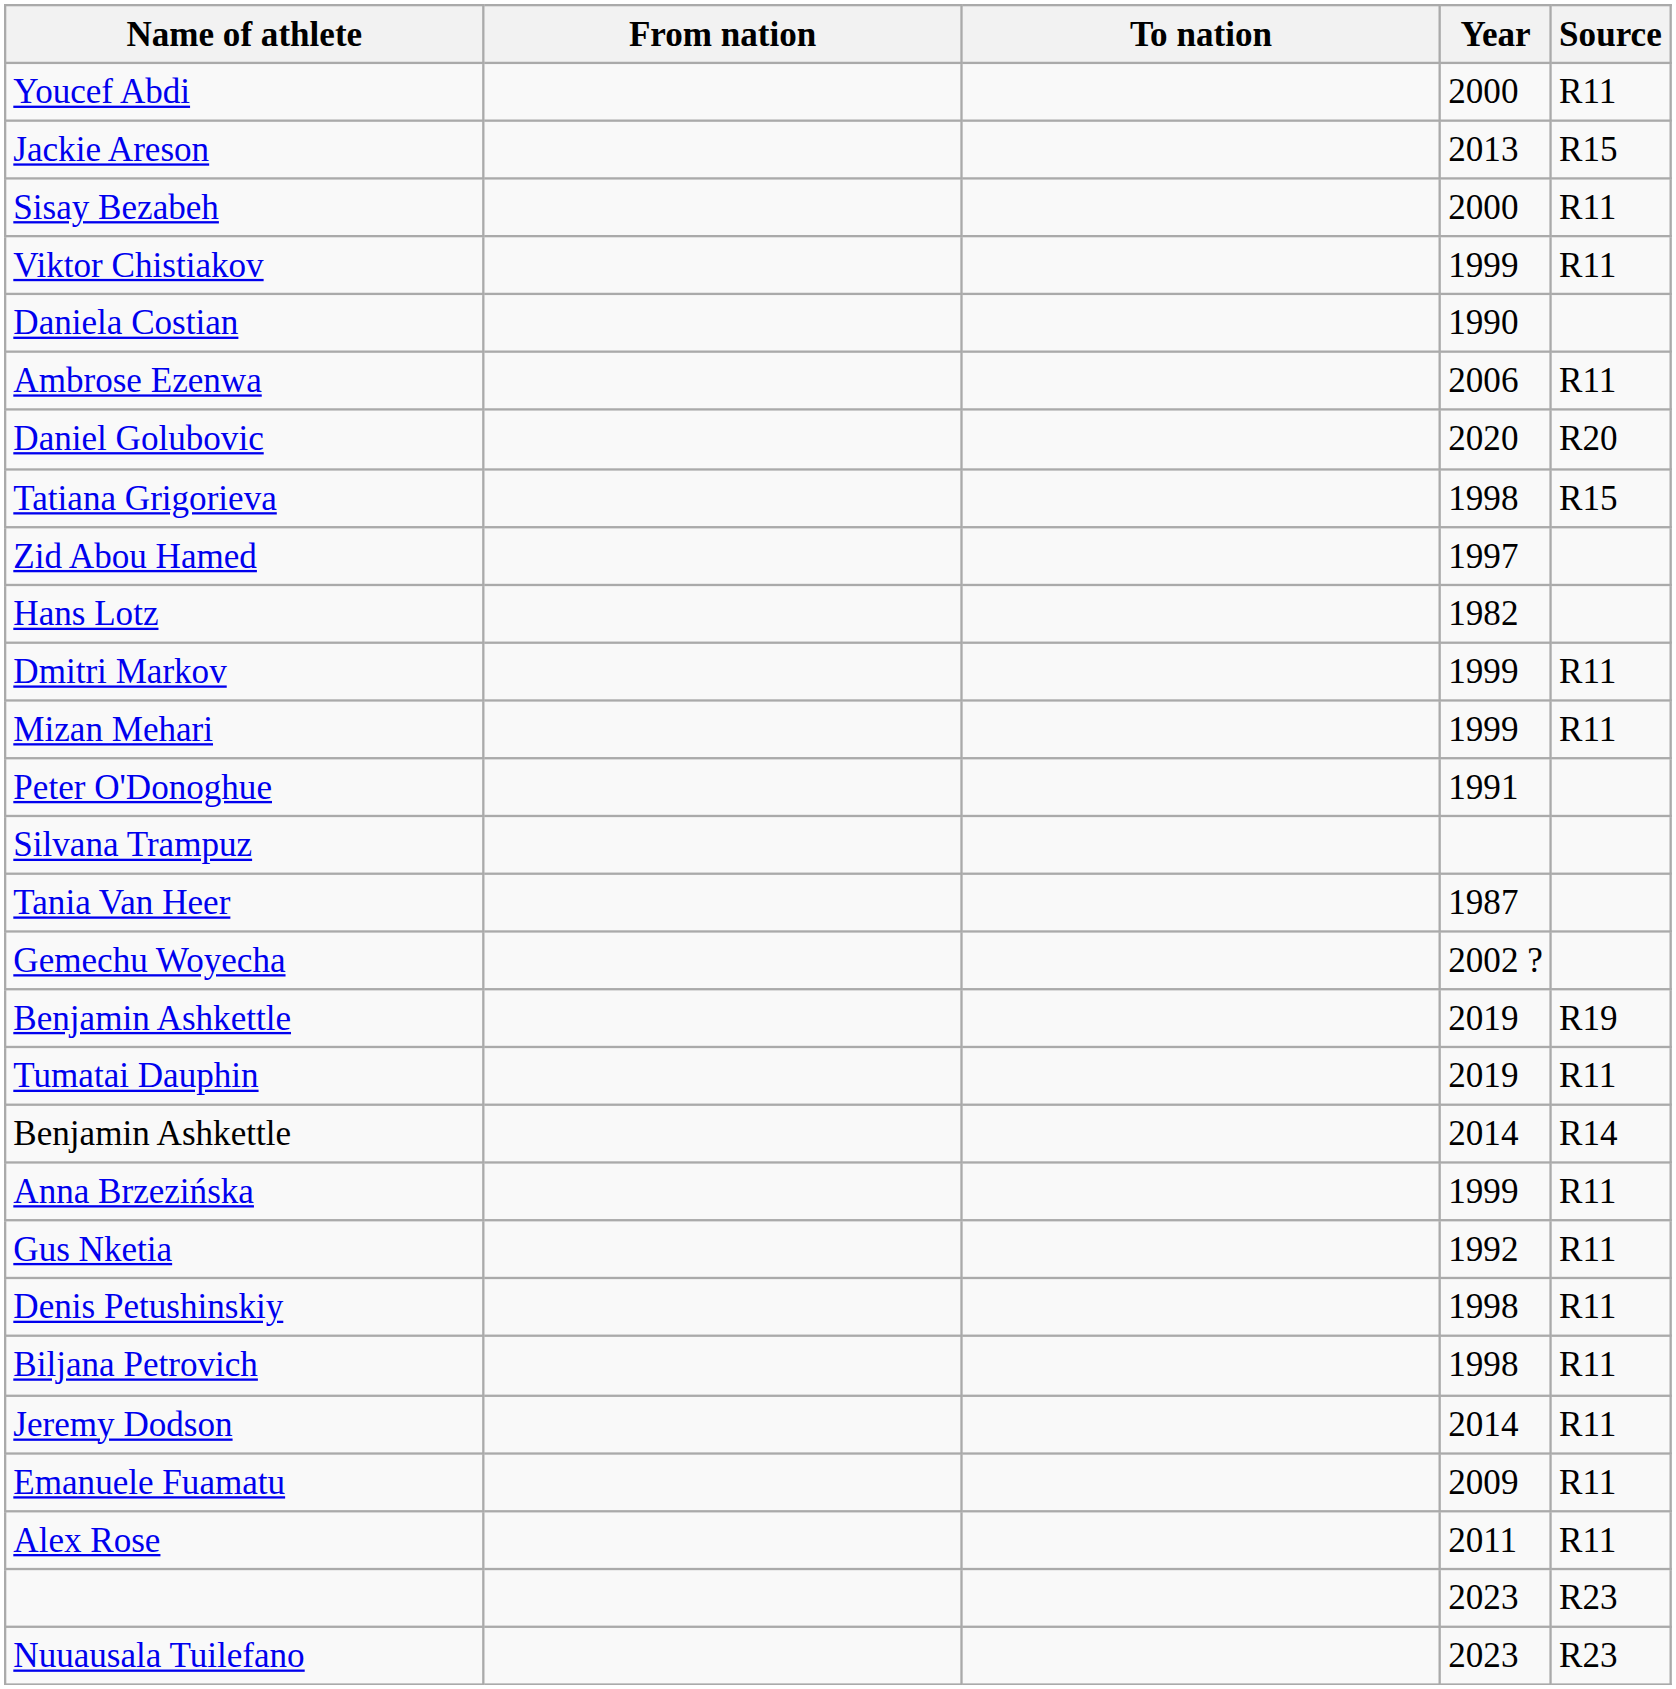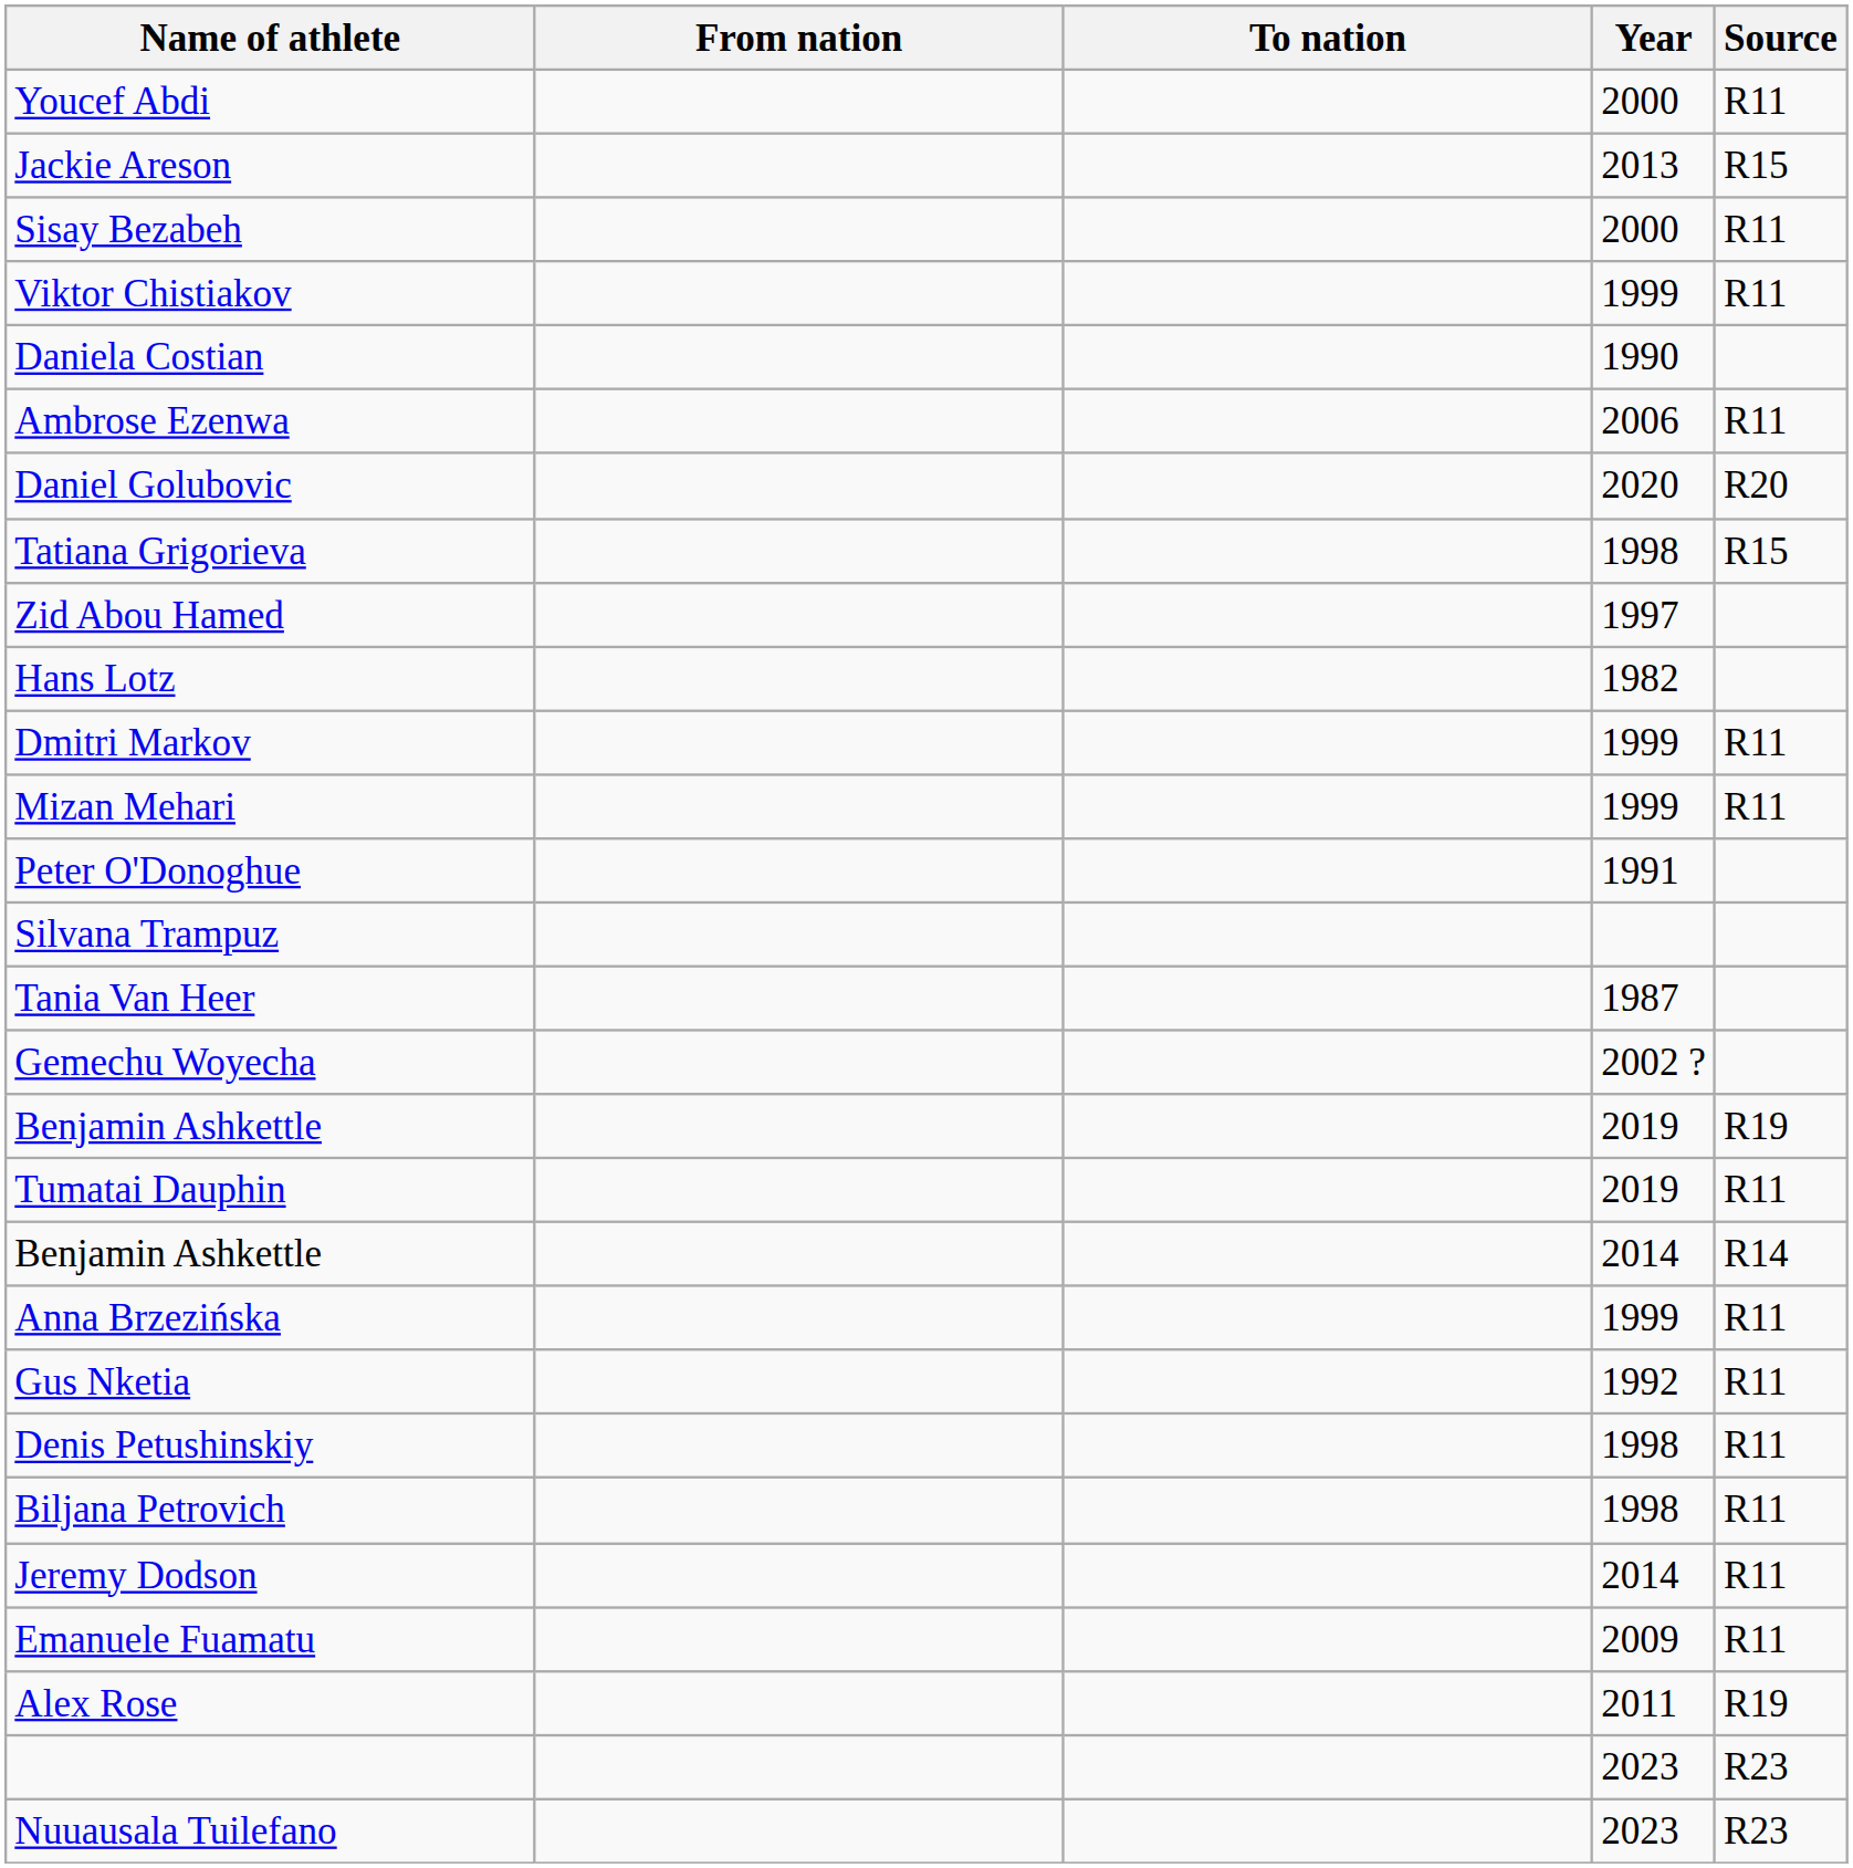 <table class="wikitable sortable" style="font-size: 95%;">
 <tr>
 <th width=200>Name of athlete</th>
 <th width=200>From nation</th>
 <th width=200>To nation</th>
 <th>Year</th>
 <th>Source</th>
 </tr>
 <tr>
 <td><a href='#'>Youcef Abdi</a></td>
 <td></td>
 <td></td>
 <td>2000</td>
 <td>R11</td>
 </tr>
 <tr>
 <td><a href='#'>Jackie Areson</a></td>
 <td></td>
 <td></td>
 <td>2013</td>
 <td>R15 </td>
 </tr>
 <tr>
 <td><a href='#'>Sisay Bezabeh</a></td>
 <td></td>
 <td></td>
 <td>2000</td>
 <td>R11</td>
 </tr>
 <tr>
 <td><a href='#'>Viktor Chistiakov</a></td>
 <td></td>
 <td></td>
 <td>1999</td>
 <td>R11</td>
 </tr>
 <tr>
 <td><a href='#'>Daniela Costian</a></td>
 <td></td>
 <td></td>
 <td>1990</td>
 <td></td>
 </tr>
 <tr>
 <td><a href='#'>Ambrose Ezenwa</a></td>
 <td></td>
 <td></td>
 <td>2006</td>
 <td>R11</td>
 </tr>
 <tr>
 <td><a href='#'>Daniel Golubovic</a></td>
 <td></td>
 <td></td>
 <td>2020</td>
 <td>R20</td>
 </tr>
 <tr>
 <td><a href='#'>Tatiana Grigorieva</a></td>
 <td></td>
 <td></td>
 <td>1998</td>
 <td>R15 </td>
 </tr>
 <tr>
 <td><a href='#'>Zid Abou Hamed</a></td>
 <td></td>
 <td></td>
 <td>1997</td>
 <td></td>
 </tr>
 <tr>
 <td><a href='#'>Hans Lotz</a></td>
 <td></td>
 <td></td>
 <td>1982</td>
 <td></td>
 </tr>
 <tr>
 <td><a href='#'>Dmitri Markov</a></td>
 <td></td>
 <td></td>
 <td>1999</td>
 <td>R11</td>
 </tr>
 <tr>
 <td><a href='#'>Mizan Mehari</a></td>
 <td></td>
 <td></td>
 <td>1999</td>
 <td>R11</td>
 </tr>
 <tr>
 <td><a href='#'>Peter O'Donoghue</a></td>
 <td></td>
 <td></td>
 <td>1991</td>
 <td></td>
 </tr>
 <tr>
 <td><a href='#'>Silvana Trampuz</a></td>
 <td></td>
 <td></td>
 <td></td>
 <td></td>
 </tr>
 <tr>
 <td><a href='#'>Tania Van Heer</a></td>
 <td></td>
 <td></td>
 <td>1987</td>
 <td></td>
 </tr>
 <tr>
 <td><a href='#'>Gemechu Woyecha</a></td>
 <td></td>
 <td></td>
 <td>2002 ?</td>
 <td></td>
 </tr>
 <tr>
 <td><a href='#'>Benjamin Ashkettle</a></td>
 <td></td>
 <td></td>
 <td>2019</td>
 <td>R19</td>
 </tr>
 <tr>
 <td><a href='#'>Tumatai Dauphin</a></td>
 <td></td>
 <td></td>
 <td>2019</td>
 <td>R11</td>
 </tr>
 <tr>
 <td>Benjamin Ashkettle</td>
 <td></td>
 <td></td>
 <td>2014</td>
 <td>R14</td>
 </tr>
 <tr>
 <td><a href='#'>Anna Brzezińska</a></td>
 <td></td>
 <td></td>
 <td>1999</td>
 <td>R11</td>
 </tr>
 <tr>
 <td><a href='#'>Gus Nketia</a></td>
 <td></td>
 <td></td>
 <td>1992 </td>
 <td>R11</td>
 </tr>
 <tr>
 <td><a href='#'>Denis Petushinskiy</a></td>
 <td></td>
 <td></td>
 <td>1998</td>
 <td>R11</td>
 </tr>
 <tr>
 <td><a href='#'>Biljana Petrovich</a></td>
 <td></td>
 <td></td>
 <td>1998</td>
 <td>R11</td>
 </tr>
 <tr>
 <td><a href='#'>Jeremy Dodson</a></td>
 <td></td>
 <td></td>
 <td>2014</td>
 <td>R11</td>
 </tr>
 <tr>
 <td><a href='#'>Emanuele Fuamatu</a></td>
 <td></td>
 <td></td>
 <td>2009</td>
 <td>R11</td>
 </tr>
 <tr>
 <td><a href='#'>Alex Rose</a></td>
 <td></td>
 <td></td>
 <td>2011</td>
-<td>R11</td>
+<td>R19</td>
 </tr>
 <tr>
 <td></td>
 <td></td>
 <td></td>
 <td>2023</td>
 <td>R23</td>
 </tr>
 <tr>
 <td><a href='#'>Nuuausala Tuilefano</a></td>
 <td></td>
 <td></td>
 <td>2023</td>
 <td>R23</td>
 </tr>
 </table>
